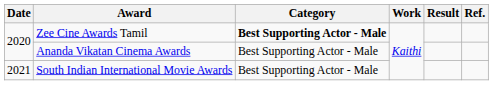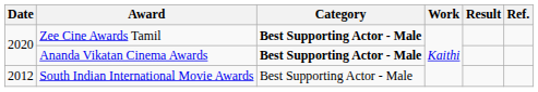 <table class="wikitable sortable">
 <tr>
 <th>Date</th>
 <th>Award</th>
 <th>Category</th>
 <th>Work</th>
 <th>Result</th>
 <th scope="col" class="unsortable">Ref.</th>
 </tr>
 <tr>
 <td rowspan="2">2020</td>
 <td><a href='#'>Zee Cine Awards</a> Tamil</td>
 <td><strong>Best Supporting Actor - Male</strong></td>
 <td rowspan="3"><em><a href='#'>Kaithi</a></em></td>
 <td></td>
 <td style="text-align:center;"></td>
 </tr>
 <tr>
 <td><a href='#'>Ananda Vikatan Cinema Awards</a></td>
-<td>Best Supporting Actor - Male</td>
+<td><strong>Best Supporting Actor - Male</strong></td>
 <td></td>
 <td style="text-align:center;"></td>
 </tr>
 <tr>
-<td>2021</td>
+<td>2012</td>
 <td><a href='#'>South Indian International Movie Awards</a></td>
 <td>Best Supporting Actor - Male</td>
 <td></td>
 <td></td>
 </tr>
 </table>
